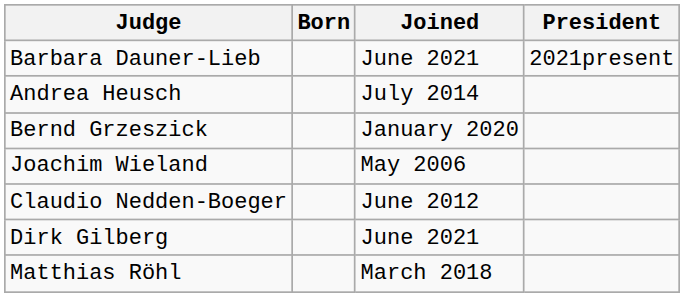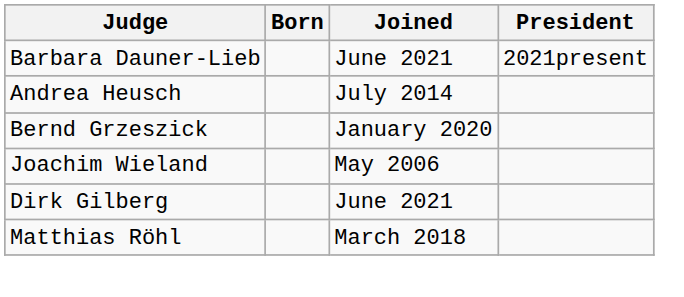 <table class="wikitable">
 <tr>
 <th>Judge</th>
 <th>Born</th>
 <th>Joined</th>
 <th>President</th>
 </tr>
 <tr>
 <td>Barbara Dauner-Lieb</td>
 <td></td>
 <td>June 2021</td>
 <td>2021present</td>
 </tr>
 <tr>
 <td>Andrea Heusch</td>
 <td></td>
 <td>July 2014</td>
 <td></td>
 </tr>
 <tr>
 <td>Bernd Grzeszick</td>
 <td></td>
 <td>January 2020</td>
 <td></td>
 </tr>
 <tr>
 <td>Joachim Wieland</td>
 <td></td>
 <td>May 2006</td>
 <td></td>
 </tr>
 <tr>
-<td>Claudio Nedden-Boeger</td>
-<td></td>
-<td>June 2012</td>
-<td></td>
-</tr>
-<tr>
 <td>Dirk Gilberg</td>
 <td></td>
 <td>June 2021</td>
 <td></td>
 </tr>
 <tr>
 <td>Matthias Röhl</td>
 <td></td>
 <td>March 2018</td>
 <td></td>
 </tr>
 </table>
